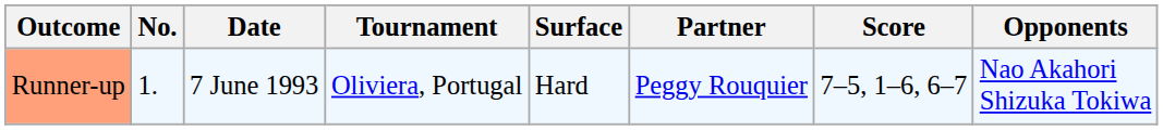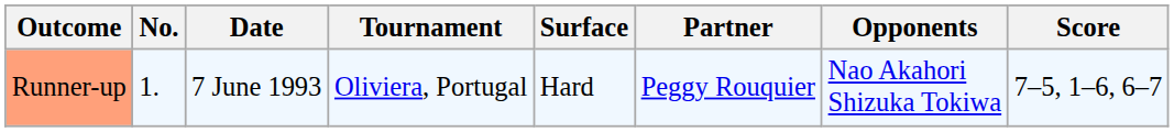 <table class="wikitable" style="font-size:85%">
 <tr>
 <th>Outcome</th>
 <th>No.</th>
 <th>Date</th>
 <th>Tournament</th>
 <th>Surface</th>
 <th>Partner</th>
+<th>Opponents</th>
 <th>Score</th>
-<th>Opponents</th>
 </tr>
 <tr style="background:#f0f8ff;">
 <td bgcolor="FFA07A">Runner-up</td>
 <td>1.</td>
 <td>7 June 1993</td>
 <td><a href='#'>Oliviera</a>, Portugal</td>
 <td>Hard</td>
 <td> <a href='#'>Peggy Rouquier</a></td>
+<td> <a href='#'>Nao Akahori</a> <br>  <a href='#'>Shizuka Tokiwa</a></td>
 <td>7–5, 1–6, 6–7</td>
-<td> <a href='#'>Nao Akahori</a> <br>  <a href='#'>Shizuka Tokiwa</a></td>
 </tr>
 </table>
